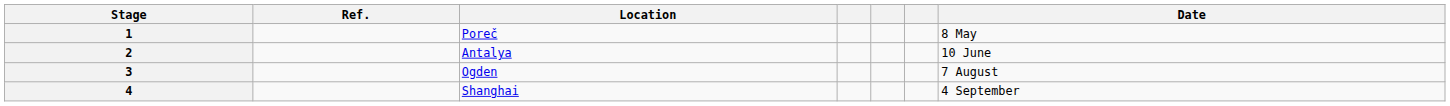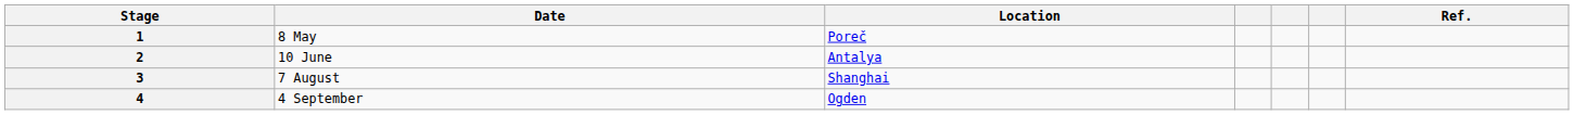 <table class="wikitable" style="width:100%">
 <tr>
 <th>Stage</th>
-<th>Ref.</th>
+<th>Date</th>
 <th>Location</th>
 <th></th>
 <th></th>
 <th></th>
-<th>Date</th>
+<th>Ref.</th>
 </tr>
 <tr>
 <th>1</th>
-<td></td>
+<td>8 May</td>
 <td> <a href='#'>Poreč</a></td>
 <td></td>
 <td></td>
 <td></td>
-<td>8 May</td>
+<td></td>
 </tr>
 <tr>
 <th>2</th>
-<td></td>
+<td>10 June</td>
 <td> <a href='#'>Antalya</a></td>
 <td></td>
 <td></td>
 <td></td>
-<td>10 June</td>
+<td></td>
 </tr>
 <tr>
 <th>3</th>
+<td>7 August</td>
+<td> <a href='#'>Shanghai</a></td>
 <td></td>
+<td></td>
+<td></td>
+<td></td>
+</tr>
+<tr>
+<th>4</th>
+<td>4 September</td>
 <td> <a href='#'>Ogden</a></td>
 <td></td>
 <td></td>
 <td></td>
-<td>7 August</td>
-</tr>
-<tr>
-<th>4</th>
 <td></td>
-<td> <a href='#'>Shanghai</a></td>
-<td></td>
-<td></td>
-<td></td>
-<td>4 September</td>
 </tr>
 </table>
